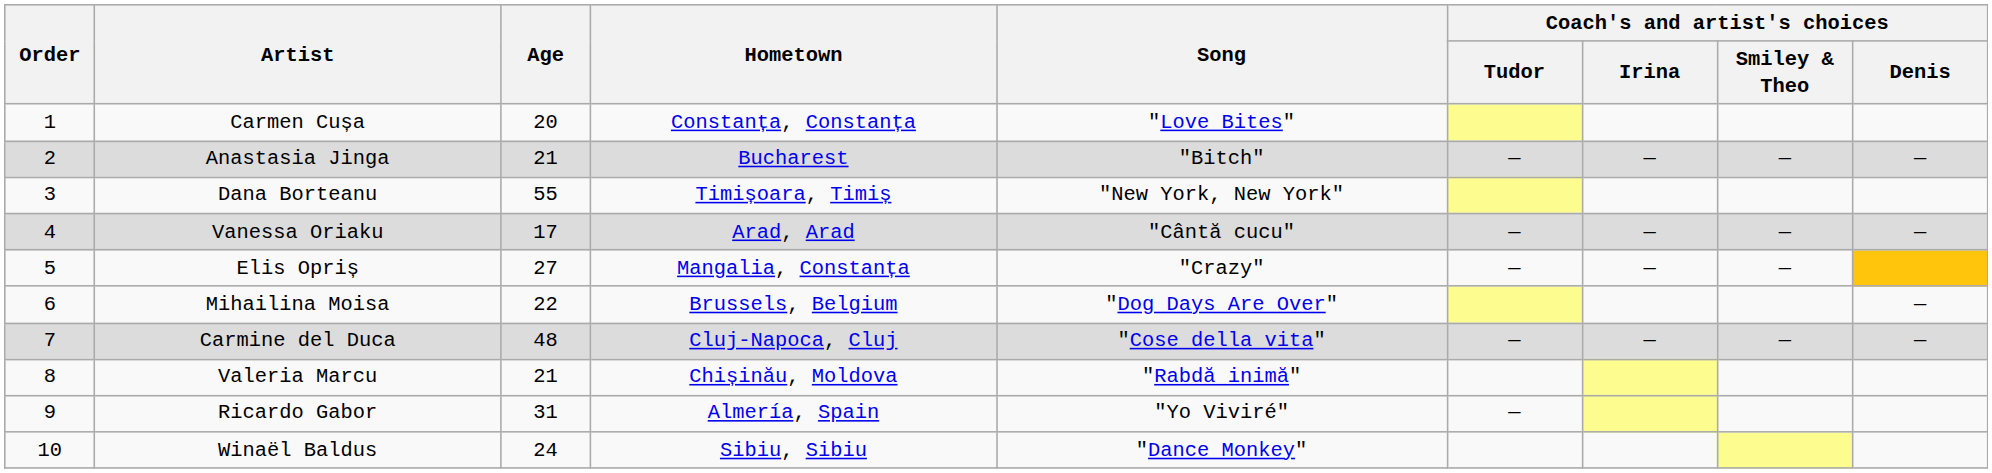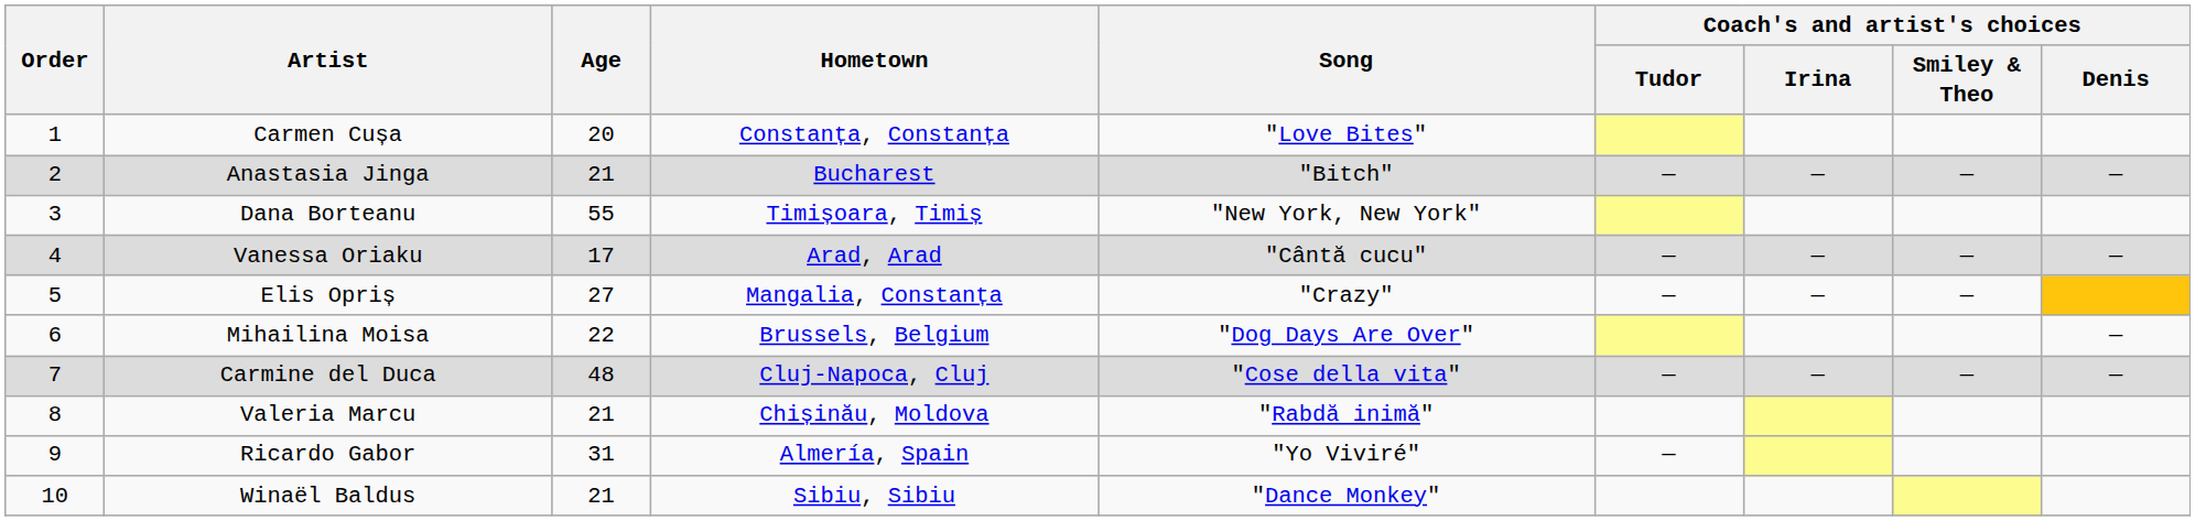 <table class="wikitable" style="text-align:center; line-height:17px; width:100%;">
 <tr>
 <th rowspan="2" scope="col" style="width:04%;">Order</th>
 <th rowspan="2" scope="col" style="width:18%;">Artist</th>
 <th rowspan="2" scope="col" style="width:04%;">Age</th>
 <th rowspan="2" scope="col" style="width:18%;">Hometown</th>
 <th rowspan="2" scope="col" style="width:20%;">Song</th>
 <th colspan="4" scope="col" style="width:24%;">Coach's and artist's choices</th>
 </tr>
 <tr>
 <th style="width:06%;">Tudor</th>
 <th style="width:06%;">Irina</th>
 <th style="width:06%;">Smiley & Theo</th>
 <th style="width:06%;">Denis</th>
 </tr>
 <tr>
 <td>1</td>
 <td>Carmen Cușa</td>
 <td>20</td>
 <td><a href='#'>Constanța</a>, <a href='#'>Constanța</a></td>
 <td>"<a href='#'>Love Bites</a>"</td>
 <td style="background:#FDFC8F;"></td>
 <td></td>
 <td></td>
 <td></td>
 </tr>
 <tr style="background:#DCDCDC;">
 <td>2</td>
 <td>Anastasia Jinga</td>
 <td>21</td>
 <td><a href='#'>Bucharest</a></td>
 <td>"Bitch"</td>
 <td>—</td>
 <td>—</td>
 <td>—</td>
 <td>—</td>
 </tr>
 <tr>
 <td>3</td>
 <td>Dana Borteanu</td>
 <td>55</td>
 <td><a href='#'>Timișoara</a>, <a href='#'>Timiș</a></td>
 <td>"New York, New York"</td>
 <td style="background:#FDFC8F;"></td>
 <td></td>
 <td></td>
 <td></td>
 </tr>
 <tr style="background:#DCDCDC;">
 <td>4</td>
 <td>Vanessa Oriaku</td>
 <td>17</td>
 <td><a href='#'>Arad</a>, <a href='#'>Arad</a></td>
 <td>"Cântă cucu"</td>
 <td>—</td>
 <td>—</td>
 <td>—</td>
 <td>—</td>
 </tr>
 <tr>
 <td>5</td>
 <td>Elis Opriș</td>
 <td>27</td>
 <td><a href='#'>Mangalia</a>, <a href='#'>Constanța</a></td>
 <td>"Crazy"</td>
 <td>—</td>
 <td>—</td>
 <td>—</td>
 <td style="background:#ffc40c;"></td>
 </tr>
 <tr>
 <td>6</td>
 <td>Mihailina Moisa</td>
 <td>22</td>
 <td><a href='#'>Brussels</a>, <a href='#'>Belgium</a></td>
 <td>"<a href='#'>Dog Days Are Over</a>"</td>
 <td style="background:#fdfc8f;"></td>
 <td></td>
 <td></td>
 <td>—</td>
 </tr>
 <tr style="background:#DCDCDC;">
 <td>7</td>
 <td>Carmine del Duca</td>
 <td>48</td>
 <td><a href='#'>Cluj-Napoca</a>, <a href='#'>Cluj</a></td>
 <td>"<a href='#'>Cose della vita</a>"</td>
 <td>—</td>
 <td>—</td>
 <td>—</td>
 <td>—</td>
 </tr>
 <tr>
 <td>8</td>
 <td>Valeria Marcu</td>
 <td>21</td>
 <td><a href='#'>Chișinău</a>, <a href='#'>Moldova</a></td>
 <td>"<a href='#'>Rabdă inimă</a>"</td>
 <td></td>
 <td style="background:#fdfc8f;"></td>
 <td></td>
 <td></td>
 </tr>
 <tr>
 <td>9</td>
 <td>Ricardo Gabor</td>
 <td>31</td>
 <td><a href='#'>Almería</a>, <a href='#'>Spain</a></td>
 <td>"Yo Viviré"</td>
 <td>—</td>
 <td style="background:#fdfc8f;"></td>
 <td></td>
 <td></td>
 </tr>
 <tr>
 <td>10</td>
 <td>Winaël Baldus</td>
-<td>24</td>
+<td>21</td>
 <td><a href='#'>Sibiu</a>, <a href='#'>Sibiu</a></td>
 <td>"<a href='#'>Dance Monkey</a>"</td>
 <td></td>
 <td></td>
 <td style="background:#fdfc8f;"></td>
 <td></td>
 </tr>
 </table>
